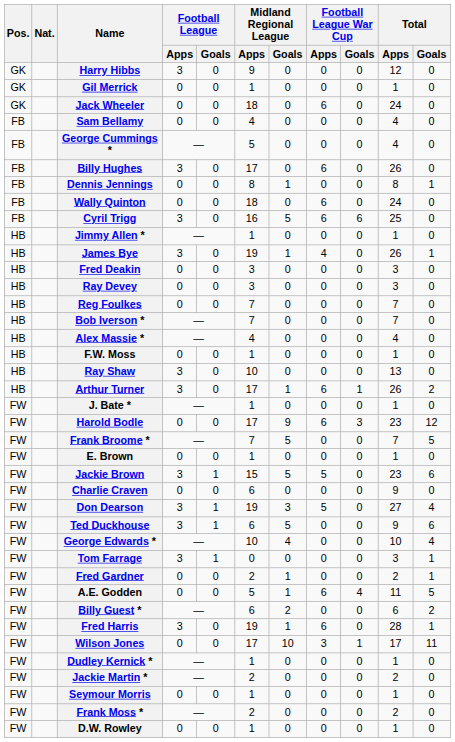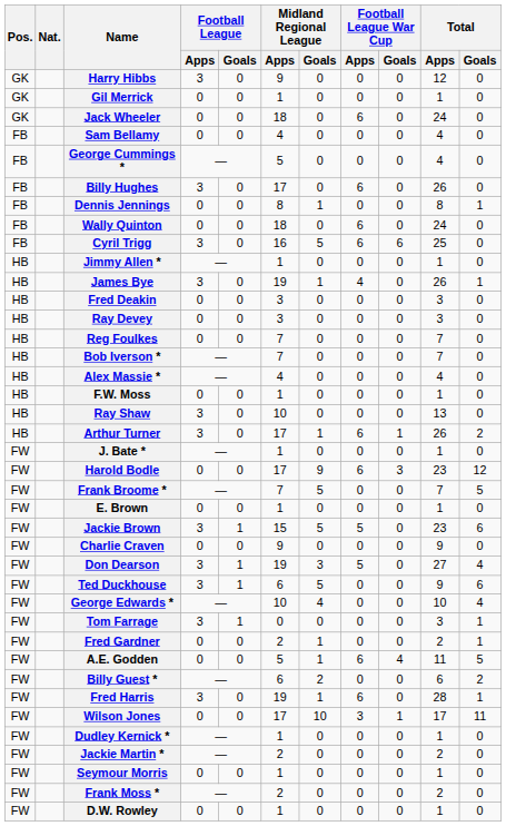 <table class="wikitable plainrowheaders" style=text-align:center>
 <tr>
 <th rowspan=2 scope=col>Pos.</th>
 <th rowspan=2 scope=col>Nat.</th>
 <th rowspan=2 scope=col width=150>Name</th>
 <th colspan=2 width=100><a href='#'>Football League</a></th>
 <th colspan=2 width=100>Midland Regional League</th>
 <th colspan=2 width=100><a href='#'>Football League War Cup</a></th>
 <th colspan=2 width=100>Total</th>
 </tr>
 <tr>
 <th>Apps</th>
 <th>Goals</th>
 <th>Apps</th>
 <th>Goals</th>
 <th>Apps</th>
 <th>Goals</th>
 <th>Apps</th>
 <th>Goals</th>
 </tr>
 <tr>
 <td>GK</td>
 <td></td>
 <th scope=row><a href='#'>Harry Hibbs</a></th>
 <td>3</td>
 <td>0</td>
 <td>9</td>
 <td>0</td>
 <td>0</td>
 <td>0</td>
 <td>12</td>
 <td>0</td>
 </tr>
 <tr>
 <td>GK</td>
 <td></td>
 <th scope=row><a href='#'>Gil Merrick</a></th>
 <td>0</td>
 <td>0</td>
 <td>1</td>
 <td>0</td>
 <td>0</td>
 <td>0</td>
 <td>1</td>
 <td>0</td>
 </tr>
 <tr>
 <td>GK</td>
 <td></td>
 <th scope=row><a href='#'>Jack Wheeler</a></th>
 <td>0</td>
 <td>0</td>
 <td>18</td>
 <td>0</td>
 <td>6</td>
 <td>0</td>
 <td>24</td>
 <td>0</td>
 </tr>
 <tr>
 <td>FB</td>
 <td></td>
 <th scope=row><a href='#'>Sam Bellamy</a></th>
 <td>0</td>
 <td>0</td>
 <td>4</td>
 <td>0</td>
 <td>0</td>
 <td>0</td>
 <td>4</td>
 <td>0</td>
 </tr>
 <tr>
 <td>FB</td>
 <td></td>
 <th scope=row><a href='#'>George Cummings</a> *</th>
 <td colspan=2>—</td>
 <td>5</td>
 <td>0</td>
 <td>0</td>
 <td>0</td>
 <td>4</td>
 <td>0</td>
 </tr>
 <tr>
 <td>FB</td>
 <td></td>
 <th scope=row><a href='#'>Billy Hughes</a></th>
 <td>3</td>
 <td>0</td>
 <td>17</td>
 <td>0</td>
 <td>6</td>
 <td>0</td>
 <td>26</td>
 <td>0</td>
 </tr>
 <tr>
 <td>FB</td>
 <td></td>
 <th scope=row><a href='#'>Dennis Jennings</a></th>
 <td>0</td>
 <td>0</td>
 <td>8</td>
 <td>1</td>
 <td>0</td>
 <td>0</td>
 <td>8</td>
 <td>1</td>
 </tr>
 <tr>
 <td>FB</td>
 <td></td>
 <th scope=row><a href='#'>Wally Quinton</a></th>
 <td>0</td>
 <td>0</td>
 <td>18</td>
 <td>0</td>
 <td>6</td>
 <td>0</td>
 <td>24</td>
 <td>0</td>
 </tr>
 <tr>
 <td>FB</td>
 <td></td>
 <th scope=row><a href='#'>Cyril Trigg</a></th>
 <td>3</td>
 <td>0</td>
 <td>16</td>
 <td>5</td>
 <td>6</td>
 <td>6</td>
 <td>25</td>
 <td>0</td>
 </tr>
 <tr>
 <td>HB</td>
 <td></td>
 <th scope=row><a href='#'>Jimmy Allen</a> *</th>
 <td colspan=2>—</td>
 <td>1</td>
 <td>0</td>
 <td>0</td>
 <td>0</td>
 <td>1</td>
 <td>0</td>
 </tr>
 <tr>
 <td>HB</td>
 <td></td>
 <th scope=row><a href='#'>James Bye</a></th>
 <td>3</td>
 <td>0</td>
 <td>19</td>
 <td>1</td>
 <td>4</td>
 <td>0</td>
 <td>26</td>
 <td>1</td>
 </tr>
 <tr>
 <td>HB</td>
 <td></td>
 <th scope=row><a href='#'>Fred Deakin</a></th>
 <td>0</td>
 <td>0</td>
 <td>3</td>
 <td>0</td>
 <td>0</td>
 <td>0</td>
 <td>3</td>
 <td>0</td>
 </tr>
 <tr>
 <td>HB</td>
 <td></td>
 <th scope=row><a href='#'>Ray Devey</a></th>
 <td>0</td>
 <td>0</td>
 <td>3</td>
 <td>0</td>
 <td>0</td>
 <td>0</td>
 <td>3</td>
 <td>0</td>
 </tr>
 <tr>
 <td>HB</td>
 <td></td>
 <th scope=row><a href='#'>Reg Foulkes</a></th>
 <td>0</td>
 <td>0</td>
 <td>7</td>
 <td>0</td>
 <td>0</td>
 <td>0</td>
 <td>7</td>
 <td>0</td>
 </tr>
 <tr>
 <td>HB</td>
 <td></td>
 <th scope=row><a href='#'>Bob Iverson</a> *</th>
 <td colspan=2>—</td>
 <td>7</td>
 <td>0</td>
 <td>0</td>
 <td>0</td>
 <td>7</td>
 <td>0</td>
 </tr>
 <tr>
 <td>HB</td>
 <td></td>
 <th scope=row><a href='#'>Alex Massie</a> *</th>
 <td colspan=2>—</td>
 <td>4</td>
 <td>0</td>
 <td>0</td>
 <td>0</td>
 <td>4</td>
 <td>0</td>
 </tr>
 <tr>
 <td>HB</td>
 <td></td>
 <th scope=row>F.W. Moss</th>
 <td>0</td>
 <td>0</td>
 <td>1</td>
 <td>0</td>
 <td>0</td>
 <td>0</td>
 <td>1</td>
 <td>0</td>
 </tr>
 <tr>
 <td>HB</td>
 <td></td>
 <th scope=row><a href='#'>Ray Shaw</a></th>
 <td>3</td>
 <td>0</td>
 <td>10</td>
 <td>0</td>
 <td>0</td>
 <td>0</td>
 <td>13</td>
 <td>0</td>
 </tr>
 <tr>
 <td>HB</td>
 <td></td>
 <th scope=row><a href='#'>Arthur Turner</a></th>
 <td>3</td>
 <td>0</td>
 <td>17</td>
 <td>1</td>
 <td>6</td>
 <td>1</td>
 <td>26</td>
 <td>2</td>
 </tr>
 <tr>
 <td>FW</td>
 <td></td>
 <th scope=row>J. Bate *</th>
 <td colspan=2>—</td>
 <td>1</td>
 <td>0</td>
 <td>0</td>
 <td>0</td>
 <td>1</td>
 <td>0</td>
 </tr>
 <tr>
 <td>FW</td>
 <td></td>
 <th scope=row><a href='#'>Harold Bodle</a></th>
 <td>0</td>
 <td>0</td>
 <td>17</td>
 <td>9</td>
 <td>6</td>
 <td>3</td>
 <td>23</td>
 <td>12</td>
 </tr>
 <tr>
 <td>FW</td>
 <td></td>
 <th scope=row><a href='#'>Frank Broome</a> *</th>
 <td colspan=2>—</td>
 <td>7</td>
 <td>5</td>
 <td>0</td>
 <td>0</td>
 <td>7</td>
 <td>5</td>
 </tr>
 <tr>
 <td>FW</td>
 <td></td>
 <th scope=row>E. Brown</th>
 <td>0</td>
 <td>0</td>
 <td>1</td>
 <td>0</td>
 <td>0</td>
 <td>0</td>
 <td>1</td>
 <td>0</td>
 </tr>
 <tr>
 <td>FW</td>
 <td></td>
 <th scope=row><a href='#'>Jackie Brown</a></th>
 <td>3</td>
 <td>1</td>
 <td>15</td>
 <td>5</td>
 <td>5</td>
 <td>0</td>
 <td>23</td>
 <td>6</td>
 </tr>
 <tr>
 <td>FW</td>
 <td></td>
 <th scope=row><a href='#'>Charlie Craven</a></th>
 <td>0</td>
 <td>0</td>
-<td>6</td>
+<td>9</td>
 <td>0</td>
 <td>0</td>
 <td>0</td>
 <td>9</td>
 <td>0</td>
 </tr>
 <tr>
 <td>FW</td>
 <td></td>
 <th scope=row><a href='#'>Don Dearson</a></th>
 <td>3</td>
 <td>1</td>
 <td>19</td>
 <td>3</td>
 <td>5</td>
 <td>0</td>
 <td>27</td>
 <td>4</td>
 </tr>
 <tr>
 <td>FW</td>
 <td></td>
 <th scope=row><a href='#'>Ted Duckhouse</a></th>
 <td>3</td>
 <td>1</td>
 <td>6</td>
 <td>5</td>
 <td>0</td>
 <td>0</td>
 <td>9</td>
 <td>6</td>
 </tr>
 <tr>
 <td>FW</td>
 <td></td>
 <th scope=row><a href='#'>George Edwards</a> *</th>
 <td colspan=2>—</td>
 <td>10</td>
 <td>4</td>
 <td>0</td>
 <td>0</td>
 <td>10</td>
 <td>4</td>
 </tr>
 <tr>
 <td>FW</td>
 <td></td>
 <th scope=row><a href='#'>Tom Farrage</a></th>
 <td>3</td>
 <td>1</td>
 <td>0</td>
 <td>0</td>
 <td>0</td>
 <td>0</td>
 <td>3</td>
 <td>1</td>
 </tr>
 <tr>
 <td>FW</td>
 <td></td>
 <th scope=row><a href='#'>Fred Gardner</a></th>
 <td>0</td>
 <td>0</td>
 <td>2</td>
 <td>1</td>
 <td>0</td>
 <td>0</td>
 <td>2</td>
 <td>1</td>
 </tr>
 <tr>
 <td>FW</td>
 <td></td>
 <th scope=row>A.E. Godden</th>
 <td>0</td>
 <td>0</td>
 <td>5</td>
 <td>1</td>
 <td>6</td>
 <td>4</td>
 <td>11</td>
 <td>5</td>
 </tr>
 <tr>
 <td>FW</td>
 <td></td>
 <th scope=row><a href='#'>Billy Guest</a> *</th>
 <td colspan=2>—</td>
 <td>6</td>
 <td>2</td>
 <td>0</td>
 <td>0</td>
 <td>6</td>
 <td>2</td>
 </tr>
 <tr>
 <td>FW</td>
 <td></td>
 <th scope=row><a href='#'>Fred Harris</a></th>
 <td>3</td>
 <td>0</td>
 <td>19</td>
 <td>1</td>
 <td>6</td>
 <td>0</td>
 <td>28</td>
 <td>1</td>
 </tr>
 <tr>
 <td>FW</td>
 <td></td>
 <th scope=row><a href='#'>Wilson Jones</a></th>
 <td>0</td>
 <td>0</td>
 <td>17</td>
 <td>10</td>
 <td>3</td>
 <td>1</td>
 <td>17</td>
 <td>11</td>
 </tr>
 <tr>
 <td>FW</td>
 <td></td>
 <th scope=row><a href='#'>Dudley Kernick</a> *</th>
 <td colspan=2>—</td>
 <td>1</td>
 <td>0</td>
 <td>0</td>
 <td>0</td>
 <td>1</td>
 <td>0</td>
 </tr>
 <tr>
 <td>FW</td>
 <td></td>
 <th scope=row><a href='#'>Jackie Martin</a> *</th>
 <td colspan=2>—</td>
 <td>2</td>
 <td>0</td>
 <td>0</td>
 <td>0</td>
 <td>2</td>
 <td>0</td>
 </tr>
 <tr>
 <td>FW</td>
 <td></td>
 <th scope=row><a href='#'>Seymour Morris</a></th>
 <td>0</td>
 <td>0</td>
 <td>1</td>
 <td>0</td>
 <td>0</td>
 <td>0</td>
 <td>1</td>
 <td>0</td>
 </tr>
 <tr>
 <td>FW</td>
 <td></td>
 <th scope=row><a href='#'>Frank Moss</a> *</th>
 <td colspan=2>—</td>
 <td>2</td>
 <td>0</td>
 <td>0</td>
 <td>0</td>
 <td>2</td>
 <td>0</td>
 </tr>
 <tr>
 <td>FW</td>
 <td></td>
 <th scope=row>D.W. Rowley</th>
 <td>0</td>
 <td>0</td>
 <td>1</td>
 <td>0</td>
 <td>0</td>
 <td>0</td>
 <td>1</td>
 <td>0</td>
 </tr>
 </table>
